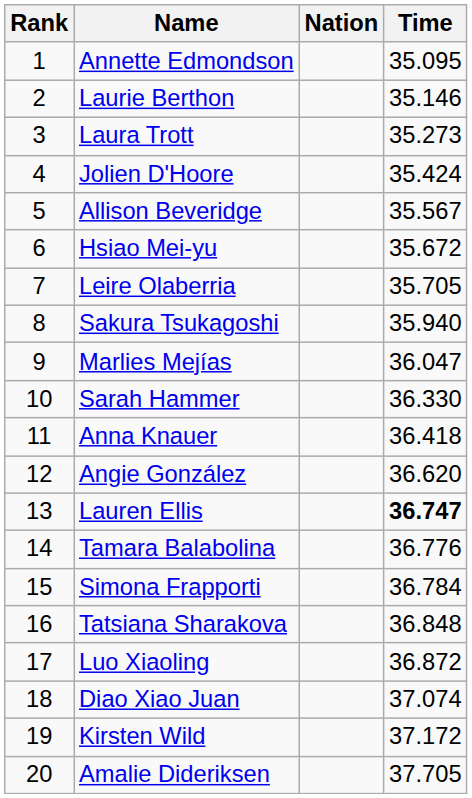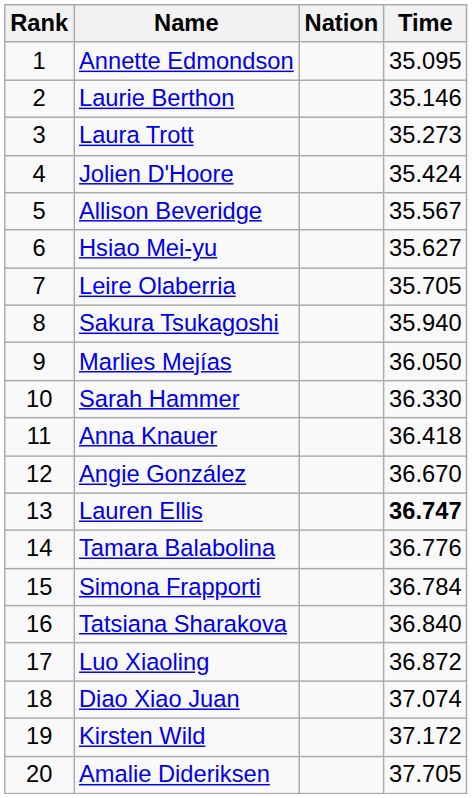 <table class="wikitable sortable" style="text-align:center">
 <tr>
 <th>Rank</th>
 <th>Name</th>
 <th>Nation</th>
 <th>Time</th>
 </tr>
 <tr>
 <td>1</td>
 <td align=left><a href='#'>Annette Edmondson</a></td>
 <td align=left></td>
 <td>35.095</td>
 </tr>
 <tr>
 <td>2</td>
 <td align=left><a href='#'>Laurie Berthon</a></td>
 <td align=left></td>
 <td>35.146</td>
 </tr>
 <tr>
 <td>3</td>
 <td align=left><a href='#'>Laura Trott</a></td>
 <td align=left></td>
 <td>35.273</td>
 </tr>
 <tr>
 <td>4</td>
 <td align=left><a href='#'>Jolien D'Hoore</a></td>
 <td align=left></td>
 <td>35.424</td>
 </tr>
 <tr>
 <td>5</td>
 <td align=left><a href='#'>Allison Beveridge</a></td>
 <td align=left></td>
 <td>35.567</td>
 </tr>
 <tr>
 <td>6</td>
 <td align=left><a href='#'>Hsiao Mei-yu</a></td>
 <td align=left></td>
-<td>35.672</td>
+<td>35.627</td>
 </tr>
 <tr>
 <td>7</td>
 <td align=left><a href='#'>Leire Olaberria</a></td>
 <td align=left></td>
 <td>35.705</td>
 </tr>
 <tr>
 <td>8</td>
 <td align=left><a href='#'>Sakura Tsukagoshi</a></td>
 <td align=left></td>
 <td>35.940</td>
 </tr>
 <tr>
 <td>9</td>
 <td align=left><a href='#'>Marlies Mejías</a></td>
 <td align=left></td>
-<td>36.047</td>
+<td>36.050</td>
 </tr>
 <tr>
 <td>10</td>
 <td align=left><a href='#'>Sarah Hammer</a></td>
 <td align=left></td>
 <td>36.330</td>
 </tr>
 <tr>
 <td>11</td>
 <td align=left><a href='#'>Anna Knauer</a></td>
 <td align=left></td>
 <td>36.418</td>
 </tr>
 <tr>
 <td>12</td>
 <td align=left><a href='#'>Angie González</a></td>
 <td align=left></td>
-<td>36.620</td>
+<td>36.670</td>
 </tr>
 <tr>
 <td>13</td>
 <td align=left><a href='#'>Lauren Ellis</a></td>
 <td align=left></td>
 <td><strong>36.747</strong></td>
 </tr>
 <tr>
 <td>14</td>
 <td align=left><a href='#'>Tamara Balabolina</a></td>
 <td align=left></td>
 <td>36.776</td>
 </tr>
 <tr>
 <td>15</td>
 <td align=left><a href='#'>Simona Frapporti</a></td>
 <td align=left></td>
 <td>36.784</td>
 </tr>
 <tr>
 <td>16</td>
 <td align=left><a href='#'>Tatsiana Sharakova</a></td>
 <td align=left></td>
-<td>36.848</td>
+<td>36.840</td>
 </tr>
 <tr>
 <td>17</td>
 <td align=left><a href='#'>Luo Xiaoling</a></td>
 <td align=left></td>
 <td>36.872</td>
 </tr>
 <tr>
 <td>18</td>
 <td align=left><a href='#'>Diao Xiao Juan</a></td>
 <td align=left></td>
 <td>37.074</td>
 </tr>
 <tr>
 <td>19</td>
 <td align=left><a href='#'>Kirsten Wild</a></td>
 <td align=left></td>
 <td>37.172</td>
 </tr>
 <tr>
 <td>20</td>
 <td align=left><a href='#'>Amalie Dideriksen</a></td>
 <td align=left></td>
 <td>37.705</td>
 </tr>
 </table>
